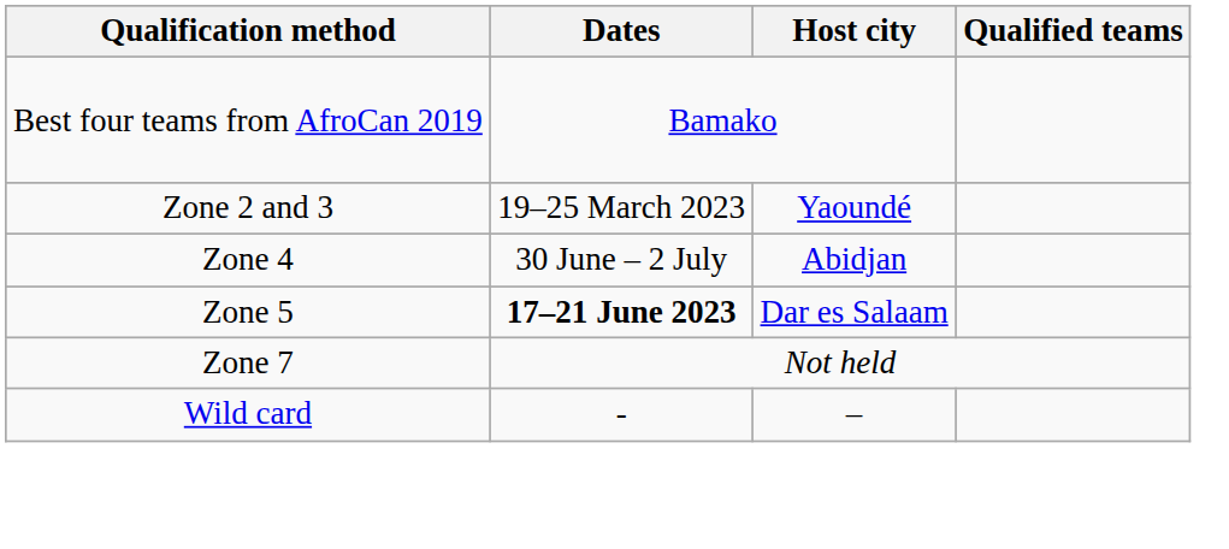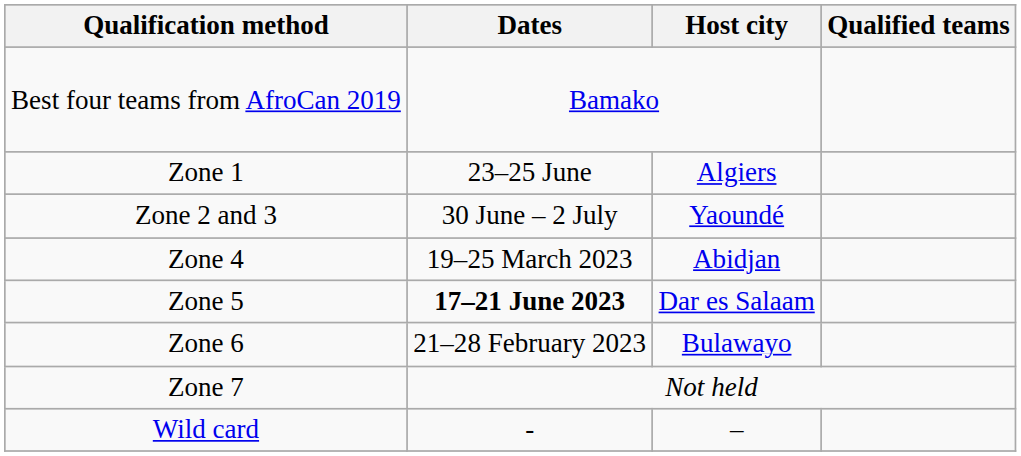 <table class="wikitable" style="text-align:center;">
 <tr>
 <th>Qualification method</th>
 <th>Dates</th>
 <th>Host city</th>
 <th>Qualified teams</th>
 </tr>
 <tr>
 <td>Best four teams from <a href='#'>AfroCan 2019</a></td>
 <td colspan="2"><a href='#'>Bamako</a></td>
 <td align="left"><br><br><br></td>
 </tr>
 <tr>
+<td>Zone 1</td>
+<td>23–25 June</td>
+<td><a href='#'>Algiers</a></td>
+<td align="left"></td>
+</tr>
+<tr>
 <td>Zone 2 and 3</td>
-<td>19–25 March 2023</td>
+<td>30 June – 2 July</td>
 <td><a href='#'>Yaoundé</a></td>
 <td align="left"></td>
 </tr>
 <tr>
 <td>Zone 4</td>
-<td>30 June – 2 July</td>
+<td>19–25 March 2023</td>
 <td><a href='#'>Abidjan</a></td>
 <td align="left"><br></td>
 </tr>
 <tr>
 <td>Zone 5</td>
 <td><strong>17–21 June 2023</strong></td>
 <td><a href='#'>Dar es Salaam</a></td>
+<td align="left"></td>
+</tr>
+<tr>
+<td>Zone 6</td>
+<td>21–28 February 2023</td>
+<td><a href='#'>Bulawayo</a></td>
 <td align="left"></td>
 </tr>
 <tr>
 <td>Zone 7</td>
 <td colspan="3"><em>Not held</em></td>
 </tr>
 <tr>
 <td><a href='#'>Wild card</a></td>
 <td>-</td>
 <td>–</td>
 <td></td>
 </tr>
 </table>
